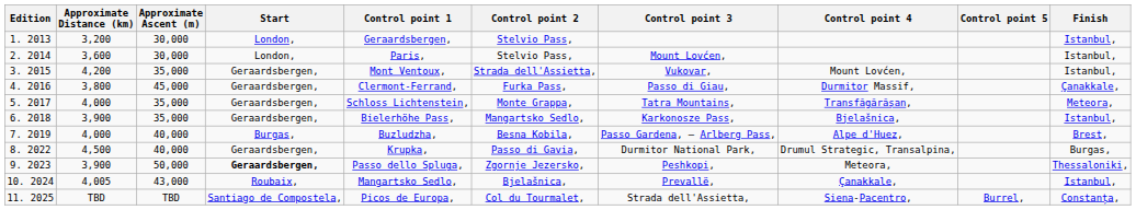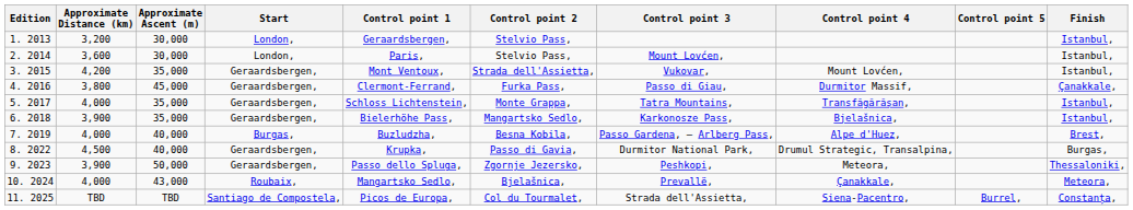 <table class="wikitable" style="text-align: center;">
 <tr>
 <th>Edition</th>
 <th>Approximate<br>Distance (km)</th>
 <th>Approximate<br>Ascent (m)</th>
 <th>Start</th>
 <th>Control point 1</th>
 <th>Control point 2</th>
 <th>Control point 3</th>
 <th>Control point 4</th>
 <th>Control point 5</th>
 <th>Finish</th>
 </tr>
 <tr>
 <td>1. 2013</td>
 <td>3,200</td>
 <td>30,000</td>
 <td><a href='#'>London</a>,  </td>
 <td><a href='#'>Geraardsbergen</a>, </td>
 <td><a href='#'>Stelvio Pass</a>, </td>
 <td></td>
 <td></td>
 <td></td>
 <td><a href='#'>Istanbul</a>, </td>
 </tr>
 <tr>
 <td>2. 2014</td>
 <td>3,600</td>
 <td>30,000</td>
 <td>London, </td>
 <td><a href='#'>Paris</a>, </td>
 <td>Stelvio Pass, </td>
 <td><a href='#'>Mount Lovćen</a>, </td>
 <td></td>
 <td></td>
 <td>Istanbul, </td>
 </tr>
 <tr>
 <td>3. 2015</td>
 <td>4,200</td>
 <td>35,000</td>
 <td>Geraardsbergen, </td>
 <td><a href='#'>Mont Ventoux</a>, </td>
 <td><a href='#'>Strada dell'Assietta</a>, </td>
 <td><a href='#'>Vukovar</a>, </td>
 <td>Mount Lovćen, </td>
 <td></td>
 <td>Istanbul, </td>
 </tr>
 <tr>
 <td>4. 2016</td>
 <td>3,800</td>
 <td>45,000</td>
 <td>Geraardsbergen, </td>
 <td><a href='#'>Clermont-Ferrand</a>, </td>
 <td><a href='#'>Furka Pass</a>, </td>
 <td><a href='#'>Passo di Giau</a>, </td>
 <td><a href='#'>Durmitor</a> Massif, </td>
 <td></td>
 <td><a href='#'>Çanakkale</a>, </td>
 </tr>
 <tr>
 <td>5. 2017</td>
 <td>4,000</td>
 <td>35,000</td>
 <td>Geraardsbergen, </td>
 <td><a href='#'>Schloss Lichtenstein</a>, </td>
 <td><a href='#'>Monte Grappa</a>, </td>
 <td><a href='#'>Tatra Mountains</a>, </td>
 <td><a href='#'>Transfăgărășan</a>, </td>
 <td></td>
-<td><a href='#'>Meteora</a>, </td>
+<td><a href='#'>Istanbul</a>, </td>
 </tr>
 <tr>
 <td>6. 2018</td>
 <td>3,900</td>
 <td>35,000</td>
 <td>Geraardsbergen, </td>
 <td><a href='#'>Bielerhöhe Pass</a>, </td>
 <td><a href='#'>Mangartsko Sedlo</a>, </td>
 <td><a href='#'>Karkonosze Pass</a>, </td>
 <td><a href='#'>Bjelašnica</a>, </td>
 <td></td>
 <td><a href='#'>Istanbul</a>, </td>
 </tr>
 <tr>
 <td>7. 2019</td>
 <td>4,000</td>
 <td>40,000</td>
 <td><a href='#'>Burgas</a>, </td>
 <td><a href='#'>Buzludzha</a>, </td>
 <td><a href='#'>Besna Kobila</a>, </td>
 <td><a href='#'>Passo Gardena</a>,  – <a href='#'>Arlberg Pass</a>, </td>
 <td><a href='#'>Alpe d'Huez</a>, </td>
 <td></td>
 <td><a href='#'>Brest</a>, </td>
 </tr>
 <tr>
 <td>8. 2022</td>
 <td>4,500</td>
 <td>40,000</td>
 <td>Geraardsbergen, </td>
 <td><a href='#'>Krupka</a>, </td>
 <td><a href='#'>Passo di Gavia</a>, </td>
 <td>Durmitor National Park, </td>
 <td>Drumul Strategic, Transalpina, </td>
 <td></td>
 <td>Burgas, </td>
 </tr>
 <tr>
 <td>9. 2023</td>
 <td>3,900</td>
 <td>50,000</td>
-<td><strong>Geraardsbergen, </strong></td>
+<td>Geraardsbergen, </td>
 <td><a href='#'>Passo dello Spluga</a>, </td>
 <td><a href='#'>Zgornje Jezersko</a>, </td>
 <td><a href='#'>Peshkopi</a>, </td>
 <td>Meteora, </td>
 <td></td>
 <td><a href='#'>Thessaloniki</a>, </td>
 </tr>
 <tr>
 <td>10. 2024</td>
-<td>4,005</td>
+<td>4,000</td>
 <td>43,000</td>
 <td><a href='#'>Roubaix</a>, </td>
 <td><a href='#'>Mangartsko Sedlo</a>, </td>
 <td><a href='#'>Bjelašnica</a>, </td>
 <td><a href='#'>Prevallë</a>, </td>
 <td><a href='#'>Çanakkale</a>, </td>
 <td></td>
-<td><a href='#'>Istanbul</a>, </td>
+<td><a href='#'>Meteora</a>, </td>
 </tr>
 <tr>
 <td>11. 2025</td>
 <td>TBD</td>
 <td>TBD</td>
 <td><a href='#'>Santiago de Compostela</a>, </td>
 <td><a href='#'>Picos de Europa</a>, </td>
 <td><a href='#'>Col du Tourmalet</a>, </td>
 <td>Strada dell'Assietta, </td>
 <td><a href='#'>Siena</a>-<a href='#'>Pacentro</a>, </td>
 <td><a href='#'>Burrel</a>, </td>
 <td><a href='#'>Constanța</a>, </td>
 </tr>
 </table>
